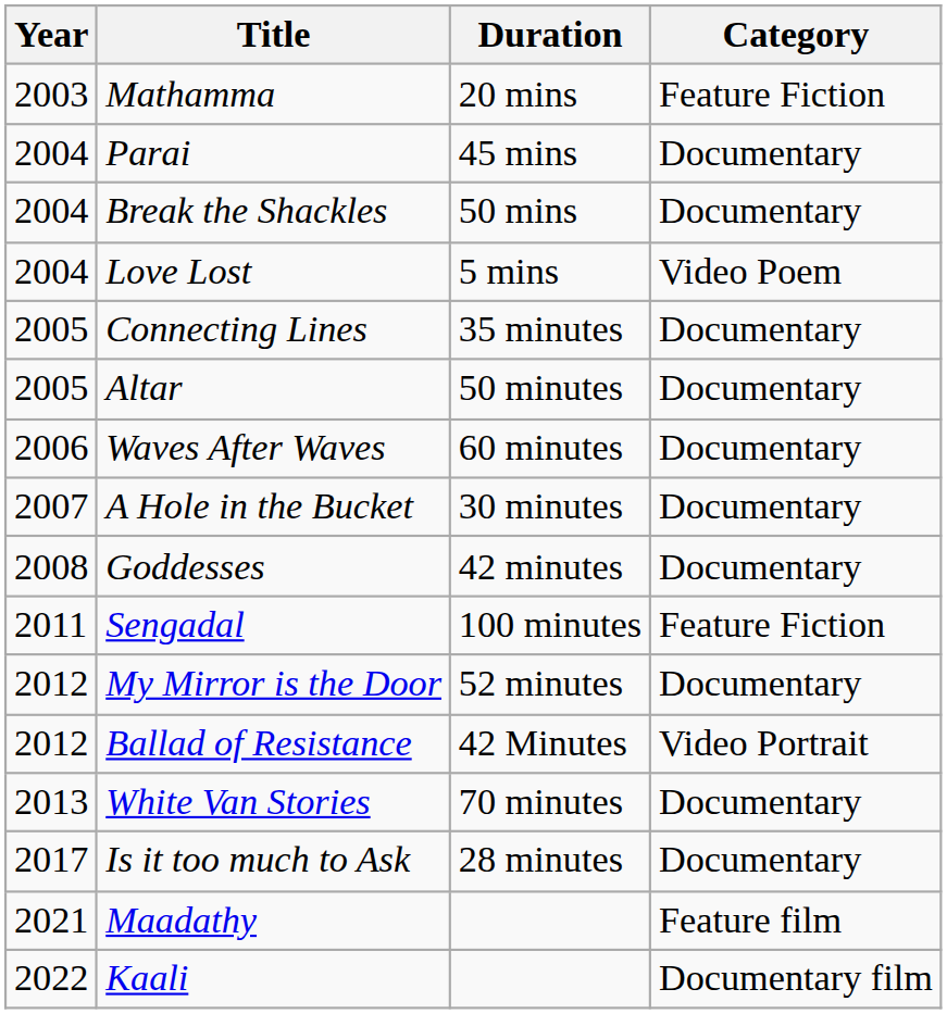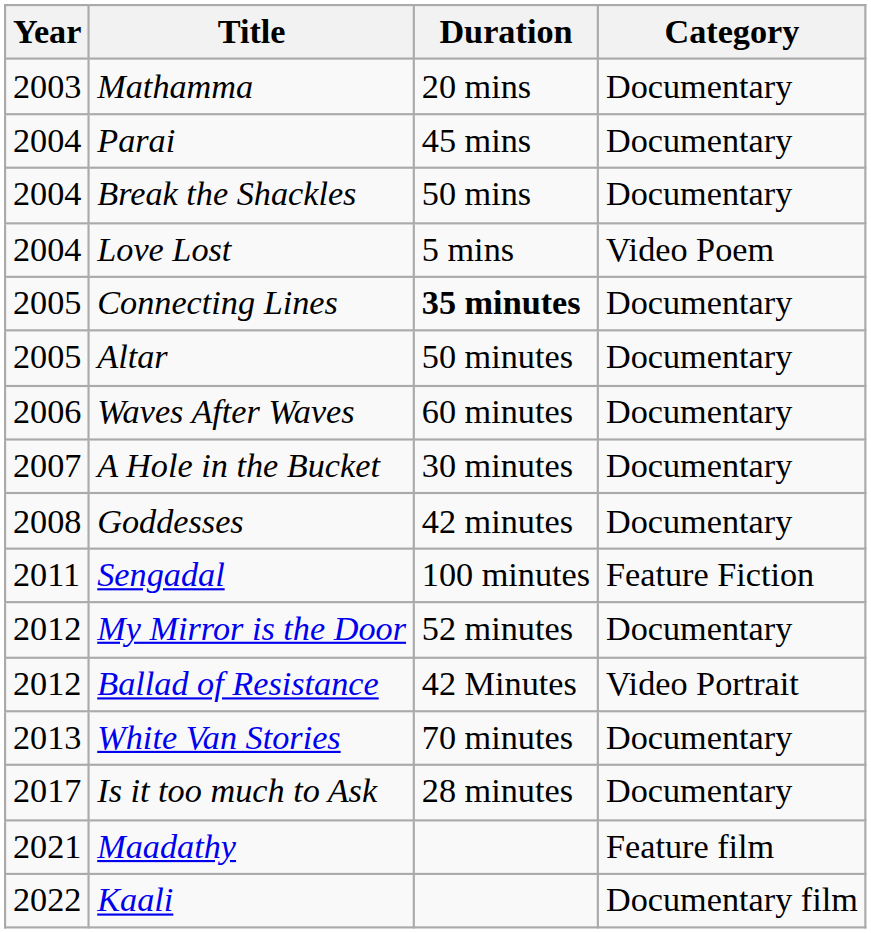 <table class="wikitable">
 <tr>
 <th>Year</th>
 <th>Title</th>
 <th>Duration</th>
 <th>Category</th>
 </tr>
 <tr>
 <td>2003</td>
 <td><em>Mathamma</em></td>
 <td>20 mins</td>
-<td>Feature Fiction</td>
+<td>Documentary</td>
 </tr>
 <tr>
 <td>2004</td>
 <td><em>Parai</em></td>
 <td>45 mins</td>
 <td>Documentary</td>
 </tr>
 <tr>
 <td>2004</td>
 <td><em>Break the Shackles</em></td>
 <td>50 mins</td>
 <td>Documentary</td>
 </tr>
 <tr>
 <td>2004</td>
 <td><em>Love Lost</em></td>
 <td>5 mins</td>
 <td>Video Poem</td>
 </tr>
 <tr>
 <td>2005</td>
 <td><em>Connecting Lines</em></td>
-<td>35 minutes</td>
+<td><strong>35 minutes</strong></td>
 <td>Documentary</td>
 </tr>
 <tr>
 <td>2005</td>
 <td><em>Altar</em></td>
 <td>50 minutes</td>
 <td>Documentary</td>
 </tr>
 <tr>
 <td>2006</td>
 <td><em>Waves After Waves</em></td>
 <td>60 minutes</td>
 <td>Documentary</td>
 </tr>
 <tr>
 <td>2007</td>
 <td><em>A Hole in the Bucket</em></td>
 <td>30 minutes</td>
 <td>Documentary</td>
 </tr>
 <tr>
 <td>2008</td>
 <td><em>Goddesses</em></td>
 <td>42 minutes</td>
 <td>Documentary</td>
 </tr>
 <tr>
 <td>2011</td>
 <td><em><a href='#'>Sengadal</a></em></td>
 <td>100 minutes</td>
 <td>Feature Fiction</td>
 </tr>
 <tr>
 <td>2012</td>
 <td><em><a href='#'>My Mirror is the Door</a></em></td>
 <td>52 minutes</td>
 <td>Documentary</td>
 </tr>
 <tr>
 <td>2012</td>
 <td><em><a href='#'>Ballad of Resistance</a></em></td>
 <td>42 Minutes</td>
 <td>Video Portrait</td>
 </tr>
 <tr>
 <td>2013</td>
 <td><em><a href='#'>White Van Stories</a></em></td>
 <td>70 minutes</td>
 <td>Documentary</td>
 </tr>
 <tr>
 <td>2017</td>
 <td><em>Is it too much to Ask</em></td>
 <td>28 minutes</td>
 <td>Documentary</td>
 </tr>
 <tr>
 <td>2021</td>
 <td><em><a href='#'>Maadathy</a></em></td>
 <td></td>
 <td>Feature film</td>
 </tr>
 <tr>
 <td>2022</td>
 <td><em><a href='#'>Kaali</a></em></td>
 <td></td>
 <td>Documentary film</td>
 </tr>
 </table>
